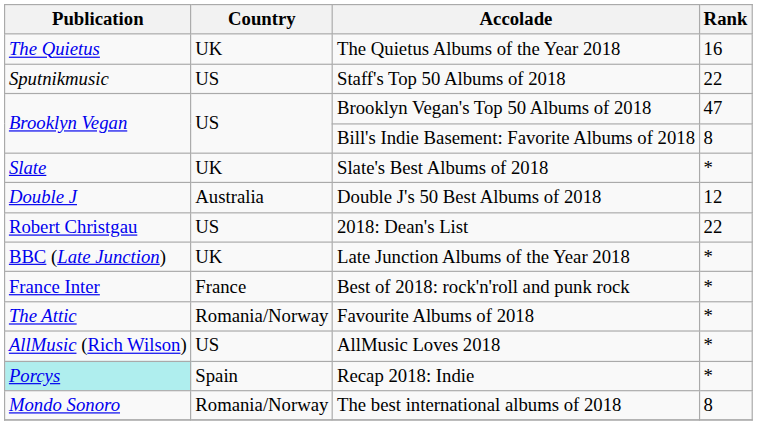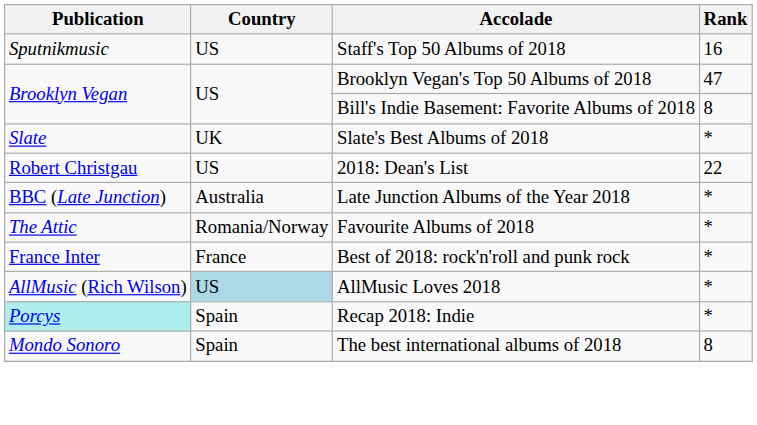 <table class="wikitable sortable">
 <tr>
 <th>Publication</th>
 <th>Country</th>
 <th>Accolade</th>
 <th>Rank</th>
 </tr>
 <tr>
-<td><em><a href='#'>The Quietus</a></em></td>
-<td>UK</td>
-<td>The Quietus Albums of the Year 2018</td>
-<td>16</td>
-</tr>
-<tr>
 <td><em>Sputnikmusic</em></td>
 <td>US</td>
 <td>Staff's Top 50 Albums of 2018</td>
-<td>22</td>
+<td>16</td>
 </tr>
 <tr>
 <td rowspan=2><em><a href='#'>Brooklyn Vegan</a></em></td>
 <td rowspan=2>US</td>
 <td>Brooklyn Vegan's Top 50 Albums of 2018</td>
 <td>47</td>
 </tr>
 <tr>
 <td>Bill's Indie Basement: Favorite Albums of 2018</td>
 <td>8</td>
 </tr>
 <tr>
 <td><em><a href='#'>Slate</a></em></td>
 <td>UK</td>
 <td>Slate's Best Albums of 2018</td>
 <td>*</td>
 </tr>
 <tr>
-<td><em><a href='#'>Double J</a></em></td>
-<td>Australia</td>
-<td>Double J's 50 Best Albums of 2018</td>
-<td>12</td>
-</tr>
-<tr>
 <td><a href='#'>Robert Christgau</a></td>
 <td>US</td>
 <td>2018: Dean's List</td>
 <td>22</td>
 </tr>
 <tr>
 <td><a href='#'>BBC</a> (<em><a href='#'>Late Junction</a></em>)</td>
-<td>UK</td>
+<td>Australia</td>
 <td>Late Junction Albums of the Year 2018</td>
+<td>*</td>
+</tr>
+<tr>
+<td><em><a href='#'>The Attic</a></em></td>
+<td>Romania/Norway</td>
+<td>Favourite Albums of 2018</td>
 <td>*</td>
 </tr>
 <tr>
 <td><a href='#'>France Inter</a></td>
 <td>France</td>
 <td>Best of 2018: rock'n'roll and punk rock</td>
 <td>*</td>
 </tr>
 <tr>
-<td><em><a href='#'>The Attic</a></em></td>
-<td>Romania/Norway</td>
-<td>Favourite Albums of 2018</td>
-<td>*</td>
-</tr>
-<tr>
 <td><em><a href='#'>AllMusic</a></em> (<a href='#'>Rich Wilson</a>)</td>
-<td>US</td>
+<td style="background: lightblue;">US</td>
 <td>AllMusic Loves 2018</td>
 <td>*</td>
 </tr>
 <tr>
 <td style="background: paleturquoise;"><em><a href='#'>Porcys</a></em></td>
 <td>Spain</td>
 <td>Recap 2018: Indie</td>
 <td>*</td>
 </tr>
 <tr>
 <td><em><a href='#'>Mondo Sonoro</a></em></td>
-<td>Romania/Norway</td>
+<td>Spain</td>
 <td>The best international albums of 2018</td>
 <td>8</td>
 </tr>
 <tr>
 </tr>
 </table>
